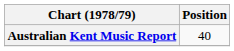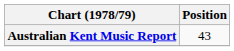 <table class="wikitable sortable plainrowheaders">
 <tr>
 <th scope="col">Chart (1978/79)</th>
 <th scope="col">Position</th>
 </tr>
 <tr>
 <th scope="row">Australian <a href='#'>Kent Music Report</a></th>
-<td style="text-align:center;">40</td>
+<td style="text-align:center;">43</td>
 </tr>
 <tr>
 </tr>
 </table>
